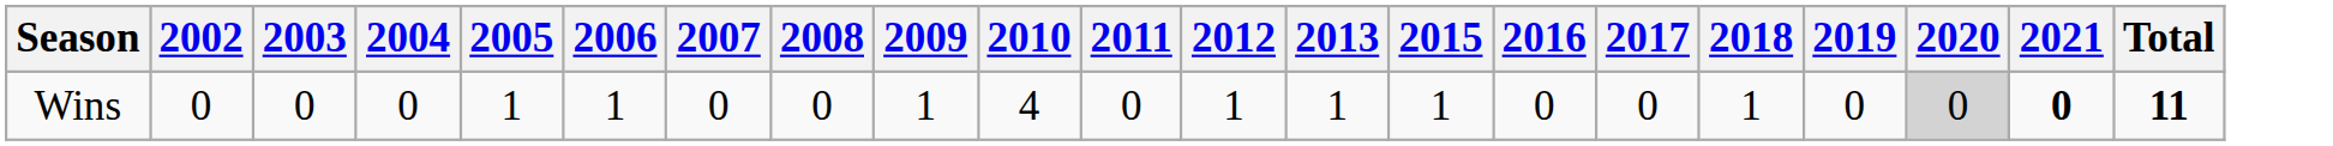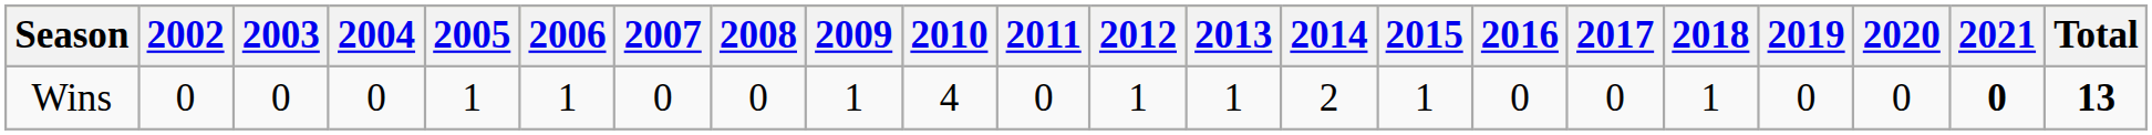 <table class="wikitable">
 <tr style="background:#ffc;">
 <th scope="col">Season</th>
 <th scope="col"><a href='#'>2002</a></th>
 <th scope="col"><a href='#'>2003</a></th>
 <th scope="col"><a href='#'>2004</a></th>
 <th scope="col"><a href='#'>2005</a></th>
 <th scope="col"><a href='#'>2006</a></th>
 <th scope="col"><a href='#'>2007</a></th>
 <th scope="col"><a href='#'>2008</a></th>
 <th scope="col"><a href='#'>2009</a></th>
 <th scope="col"><a href='#'>2010</a></th>
 <th scope="col"><a href='#'>2011</a></th>
 <th scope="col"><a href='#'>2012</a></th>
 <th scope="col"><a href='#'>2013</a></th>
+<th scope="col"><a href='#'>2014</a></th>
 <th scope="col"><a href='#'>2015</a></th>
 <th scope="col"><a href='#'>2016</a></th>
 <th scope="col"><a href='#'>2017</a></th>
 <th scope="col"><a href='#'>2018</a></th>
 <th scope="col"><a href='#'>2019</a></th>
 <th scope="col"><a href='#'>2020</a></th>
 <th scope="col"><a href='#'>2021</a></th>
 <th scope="col">Total</th>
 </tr>
 <tr align=center>
 <td>Wins</td>
 <td>0</td>
 <td>0</td>
 <td>0</td>
 <td>1</td>
 <td>1</td>
 <td>0</td>
 <td>0</td>
 <td>1</td>
 <td>4</td>
 <td>0</td>
 <td>1</td>
 <td>1</td>
+<td>2</td>
 <td>1</td>
 <td>0</td>
 <td>0</td>
 <td>1</td>
 <td>0</td>
-<td style="background: lightgrey;">0</td>
+<td>0</td>
 <td><strong>0</strong></td>
-<td><strong>11</strong></td>
+<td><strong>13</strong></td>
 </tr>
 </table>
